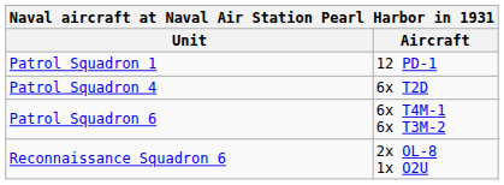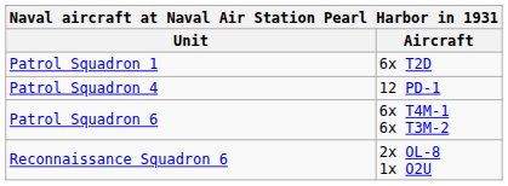 <table class = "wikitable" style="margin: auto;">
 <tr>
 <th colspan="3">Naval aircraft at Naval Air Station Pearl Harbor in 1931</th>
 </tr>
 <tr>
 <th>Unit</th>
 <th>Aircraft</th>
 </tr>
 <tr>
 <td><a href='#'>Patrol Squadron 1</a></td>
-<td>12 <a href='#'>PD-1</a></td>
+<td>6x <a href='#'>T2D</a></td>
 </tr>
 <tr>
 <td><a href='#'>Patrol Squadron 4</a></td>
-<td>6x <a href='#'>T2D</a></td>
+<td>12 <a href='#'>PD-1</a></td>
 </tr>
 <tr>
 <td><a href='#'>Patrol Squadron 6</a></td>
 <td>6x <a href='#'>T4M-1</a><br>6x <a href='#'>T3M-2</a></td>
 </tr>
 <tr>
 <td><a href='#'>Reconnaissance Squadron 6</a></td>
 <td>2x <a href='#'>OL-8</a><br>1x <a href='#'>O2U</a></td>
 </tr>
 </table>
